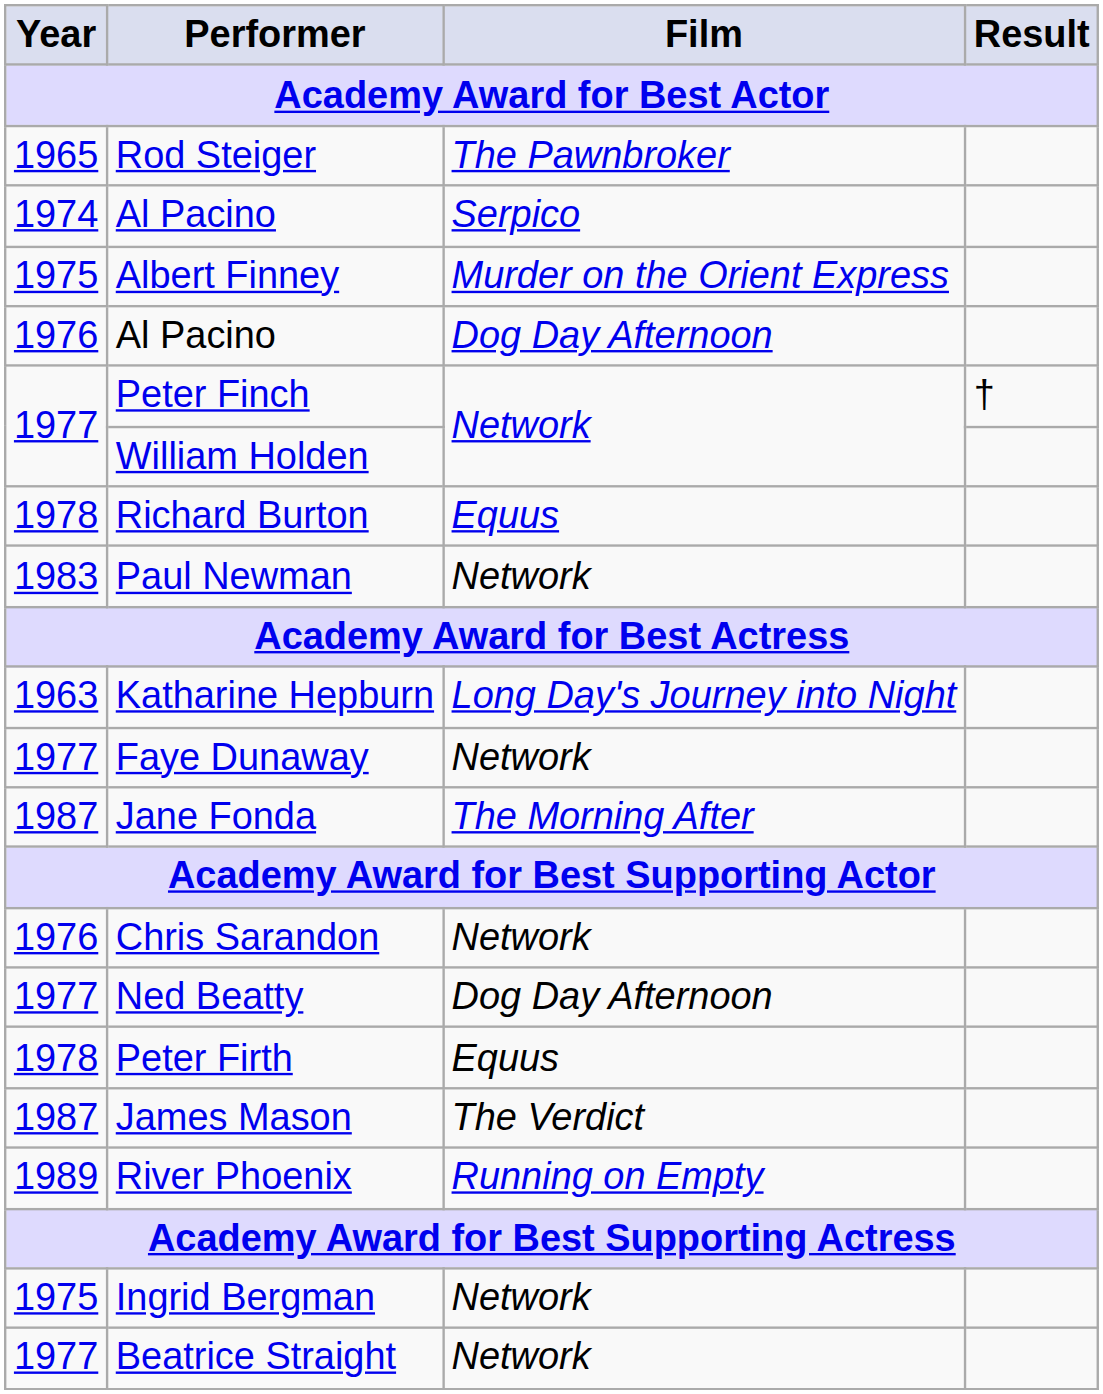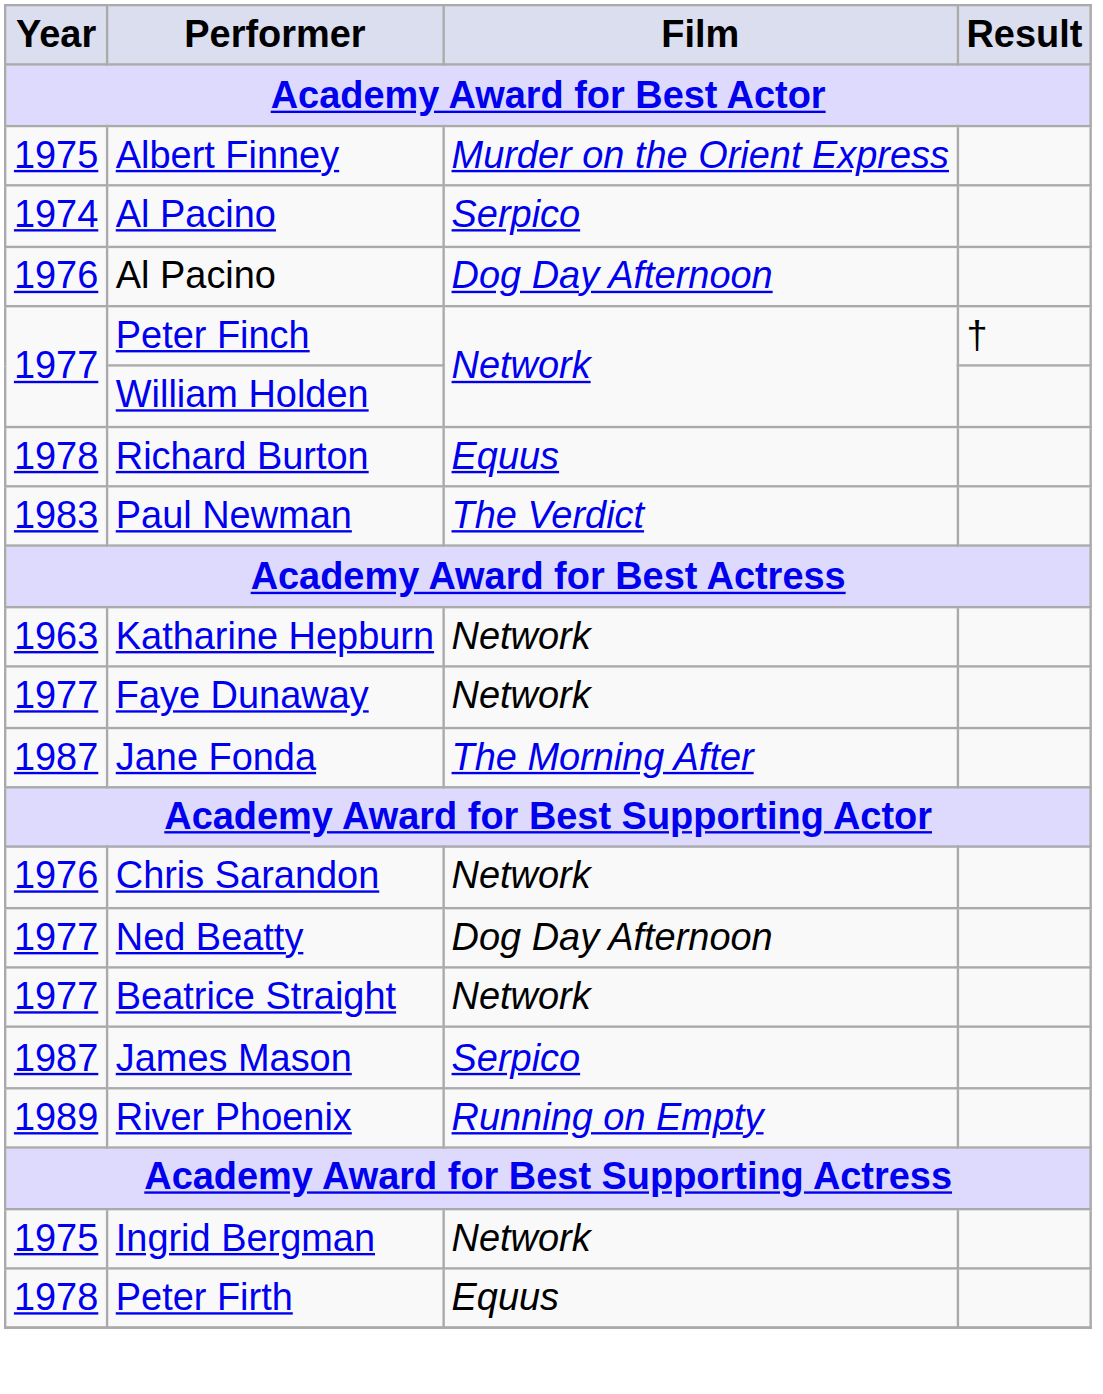 <table class="wikitable">
 <tr>
 <th style="background-color:#dadeef">Year</th>
 <th style="background-color:#dadeef">Performer</th>
 <th style="background-color:#dadeef">Film</th>
 <th style="background-color:#dadeef">Result</th>
 </tr>
 <tr>
 <td colspan="4" style="background-color:#DEDAFE; text-align:center;"><strong><a href='#'>Academy Award for Best Actor</a></strong></td>
 </tr>
 <tr>
-<td><a href='#'>1965</a></td>
-<td><a href='#'>Rod Steiger</a></td>
-<td><a href='#'><em>The Pawnbroker</em></a></td>
+<td><a href='#'>1975</a></td>
+<td><a href='#'>Albert Finney</a></td>
+<td><a href='#'><em>Murder on the Orient Express</em></a></td>
 <td></td>
 </tr>
 <tr>
 <td><a href='#'>1974</a></td>
 <td><a href='#'>Al Pacino</a></td>
 <td><em><a href='#'>Serpico</a></em></td>
-<td></td>
-</tr>
-<tr>
-<td><a href='#'>1975</a></td>
-<td><a href='#'>Albert Finney</a></td>
-<td><a href='#'><em>Murder on the Orient Express</em></a></td>
 <td></td>
 </tr>
 <tr>
 <td><a href='#'>1976</a></td>
 <td>Al Pacino</td>
 <td><em><a href='#'>Dog Day Afternoon</a></em></td>
 <td></td>
 </tr>
 <tr>
 <td rowspan="2"><a href='#'>1977</a></td>
 <td><a href='#'>Peter Finch</a></td>
 <td rowspan="2"><a href='#'><em>Network</em></a></td>
 <td>†</td>
 </tr>
 <tr>
 <td><a href='#'>William Holden</a></td>
 <td></td>
 </tr>
 <tr>
 <td><a href='#'>1978</a></td>
 <td><a href='#'>Richard Burton</a></td>
 <td><a href='#'><em>Equus</em></a></td>
 <td></td>
 </tr>
 <tr>
 <td><a href='#'>1983</a></td>
 <td><a href='#'>Paul Newman</a></td>
-<td><em>Network</em></td>
+<td><em><a href='#'>The Verdict</a></em></td>
 <td></td>
 </tr>
 <tr>
 <td colspan="4" style="background-color:#DEDAFE; text-align:center;"><strong><a href='#'>Academy Award for Best Actress</a></strong></td>
 </tr>
 <tr>
 <td><a href='#'>1963</a></td>
 <td><a href='#'>Katharine Hepburn</a></td>
-<td><a href='#'><em>Long Day's Journey into Night</em></a></td>
+<td><em>Network</em></td>
 <td></td>
 </tr>
 <tr>
 <td><a href='#'>1977</a></td>
 <td><a href='#'>Faye Dunaway</a></td>
 <td><em>Network</em></td>
 <td></td>
 </tr>
 <tr>
 <td><a href='#'>1987</a></td>
 <td><a href='#'>Jane Fonda</a></td>
 <td><a href='#'><em>The Morning After</em></a></td>
 <td></td>
 </tr>
 <tr>
 <td colspan="4" style="background-color:#DEDAFE; text-align:center;"><strong><a href='#'>Academy Award for Best Supporting Actor</a></strong></td>
 </tr>
 <tr>
 <td><a href='#'>1976</a></td>
 <td><a href='#'>Chris Sarandon</a></td>
 <td><em>Network</em></td>
 <td></td>
 </tr>
 <tr>
 <td><a href='#'>1977</a></td>
 <td><a href='#'>Ned Beatty</a></td>
 <td><em>Dog Day Afternoon</em></td>
 <td></td>
 </tr>
 <tr>
-<td><a href='#'>1978</a></td>
-<td><a href='#'>Peter Firth</a></td>
-<td><em>Equus</em></td>
+<td><a href='#'>1977</a></td>
+<td><a href='#'>Beatrice Straight</a></td>
+<td><em>Network</em></td>
 <td></td>
 </tr>
 <tr>
 <td><a href='#'>1987</a></td>
 <td><a href='#'>James Mason</a></td>
-<td><em>The Verdict</em></td>
+<td><em><a href='#'>Serpico</a></em></td>
 <td></td>
 </tr>
 <tr>
 <td><a href='#'>1989</a></td>
 <td><a href='#'>River Phoenix</a></td>
 <td><a href='#'><em>Running on Empty</em></a></td>
 <td></td>
 </tr>
 <tr>
 <td colspan="4" style="background-color:#DEDAFE; text-align:center;"><strong><a href='#'>Academy Award for Best Supporting Actress</a></strong></td>
 </tr>
 <tr>
 <td><a href='#'>1975</a></td>
 <td><a href='#'>Ingrid Bergman</a></td>
 <td><em>Network</em></td>
 <td></td>
 </tr>
 <tr>
-<td><a href='#'>1977</a></td>
-<td><a href='#'>Beatrice Straight</a></td>
-<td><em>Network</em></td>
+<td><a href='#'>1978</a></td>
+<td><a href='#'>Peter Firth</a></td>
+<td><em>Equus</em></td>
 <td></td>
 </tr>
 <tr>
 </tr>
 </table>
